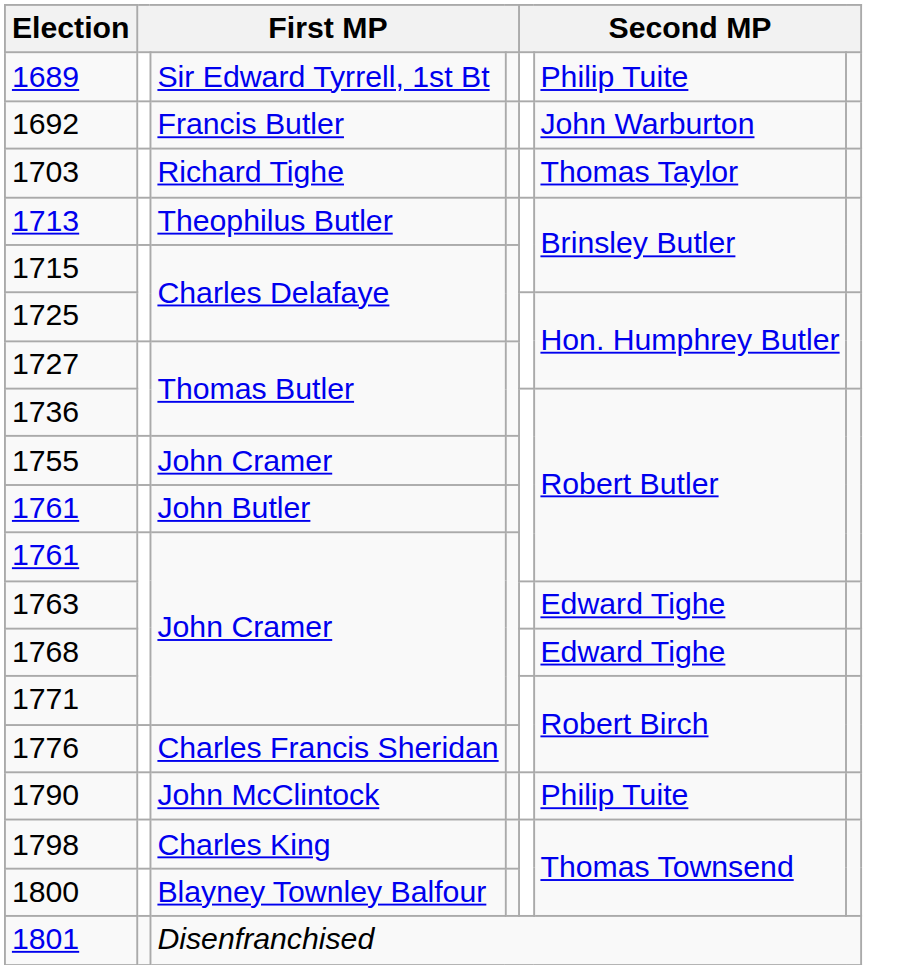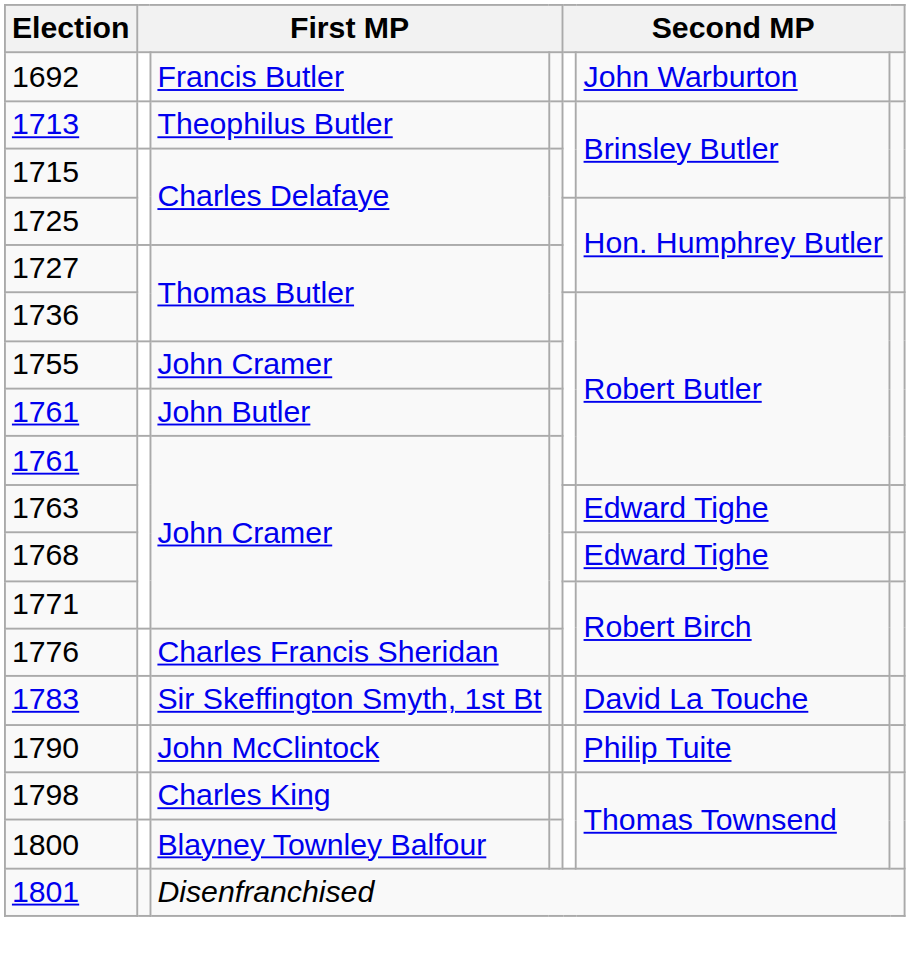 <table class="wikitable">
 <tr>
 <th>Election</th>
 <th colspan=3>First MP</th>
 <th colspan=3>Second MP</th>
-</tr>
-<tr>
-<td><a href='#'>1689</a></td>
-<td style="background-color: white"></td>
-<td><a href='#'>Sir Edward Tyrrell, 1st Bt</a></td>
-<td></td>
-<td style="background-color: white"></td>
-<td><a href='#'>Philip Tuite</a></td>
-<td></td>
 </tr>
 <tr>
 <td>1692</td>
 <td style="background-color: white"></td>
 <td><a href='#'>Francis Butler</a></td>
 <td></td>
 <td style="background-color: white"></td>
 <td><a href='#'>John Warburton</a></td>
-<td></td>
-</tr>
-<tr>
-<td>1703</td>
-<td style="background-color: white"></td>
-<td><a href='#'>Richard Tighe</a></td>
-<td></td>
-<td style="background-color: white"></td>
-<td><a href='#'>Thomas Taylor</a></td>
 <td></td>
 </tr>
 <tr>
 <td><a href='#'>1713</a></td>
 <td style="background-color: white"></td>
 <td><a href='#'>Theophilus Butler</a></td>
 <td></td>
 <td rowspan="2" style="background-color: white"></td>
 <td rowspan="2"><a href='#'>Brinsley Butler</a></td>
 <td rowspan="2"></td>
 </tr>
 <tr>
 <td>1715</td>
 <td rowspan="2" style="background-color: white"></td>
 <td rowspan="2"><a href='#'>Charles Delafaye</a></td>
 <td rowspan="2"></td>
 </tr>
 <tr>
 <td>1725</td>
 <td rowspan="2" style="background-color: white"></td>
 <td rowspan="2"><a href='#'>Hon. Humphrey Butler</a></td>
 <td rowspan="2"></td>
 </tr>
 <tr>
 <td>1727</td>
 <td rowspan="2" style="background-color: white"></td>
 <td rowspan="2"><a href='#'>Thomas Butler</a></td>
 <td rowspan="2"></td>
 </tr>
 <tr>
 <td>1736</td>
 <td rowspan="4" style="background-color: white"></td>
 <td rowspan="4"><a href='#'>Robert Butler</a></td>
 <td rowspan="4"></td>
 </tr>
 <tr>
 <td>1755</td>
 <td style="background-color: white"></td>
 <td><a href='#'>John Cramer</a></td>
 <td></td>
 </tr>
 <tr>
 <td><a href='#'>1761</a></td>
 <td style="background-color: white"></td>
 <td><a href='#'>John Butler</a></td>
 <td></td>
 </tr>
 <tr>
 <td><a href='#'>1761</a></td>
 <td rowspan="4" style="background-color: white"></td>
 <td rowspan="4"><a href='#'>John Cramer</a></td>
 <td rowspan="4"></td>
 </tr>
 <tr>
 <td>1763</td>
 <td style="background-color: white"></td>
 <td><a href='#'>Edward Tighe</a></td>
 <td></td>
 </tr>
 <tr>
 <td>1768</td>
 <td style="background-color: white"></td>
 <td><a href='#'>Edward Tighe</a></td>
 <td></td>
 </tr>
 <tr>
 <td>1771</td>
 <td rowspan="2" style="background-color: white"></td>
 <td rowspan="2"><a href='#'>Robert Birch</a></td>
 <td rowspan="2"></td>
 </tr>
 <tr>
 <td>1776</td>
 <td style="background-color: white"></td>
 <td><a href='#'>Charles Francis Sheridan</a></td>
 <td></td>
 </tr>
 <tr>
+<td><a href='#'>1783</a></td>
+<td style="background-color: white"></td>
+<td><a href='#'>Sir Skeffington Smyth, 1st Bt</a></td>
+<td></td>
+<td style="background-color: white"></td>
+<td><a href='#'>David La Touche</a></td>
+<td></td>
+</tr>
+<tr>
 <td>1790</td>
 <td style="background-color: white"></td>
 <td><a href='#'>John McClintock</a></td>
 <td></td>
 <td style="background-color: white"></td>
 <td><a href='#'>Philip Tuite</a></td>
 <td></td>
 </tr>
 <tr>
 <td>1798</td>
 <td style="background-color: white"></td>
 <td><a href='#'>Charles King</a></td>
 <td></td>
 <td rowspan="2" style="background-color: white"></td>
 <td rowspan="2"><a href='#'>Thomas Townsend</a></td>
 <td rowspan="2"></td>
 </tr>
 <tr>
 <td>1800</td>
 <td style="background-color: white"></td>
 <td><a href='#'>Blayney Townley Balfour</a></td>
 <td></td>
 </tr>
 <tr>
 <td><a href='#'>1801</a></td>
 <td></td>
 <td colspan="5"><em>Disenfranchised</em></td>
 </tr>
 </table>
